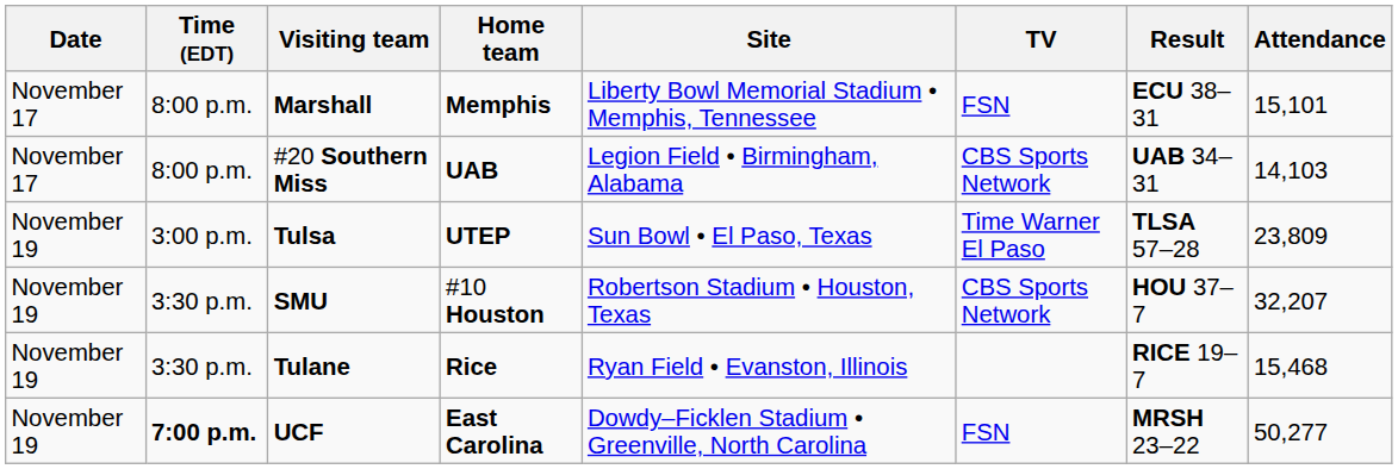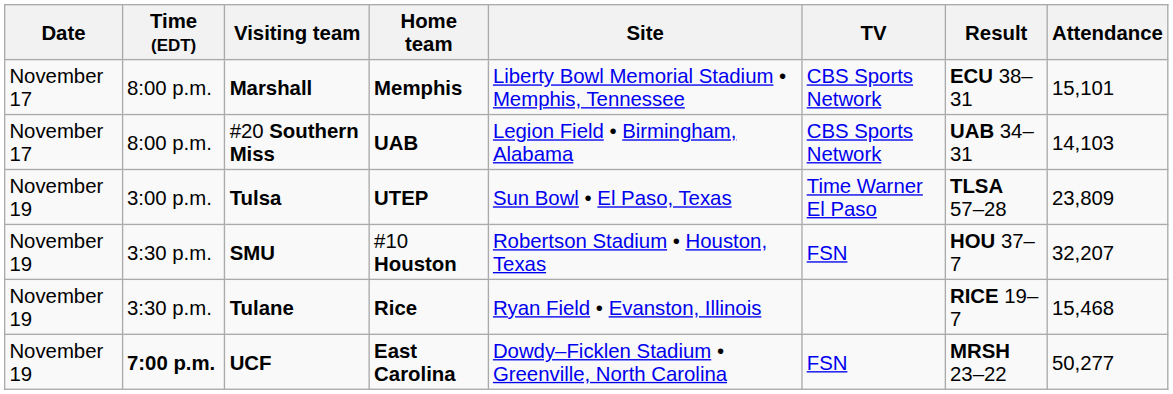 <table class="wikitable" style="font-size:95%;">
 <tr>
 <th>Date</th>
 <th>Time <small>(EDT)</small></th>
 <th>Visiting team</th>
 <th>Home team</th>
 <th>Site</th>
 <th>TV</th>
 <th>Result</th>
 <th>Attendance</th>
 </tr>
 <tr bgcolor=>
 <td>November 17</td>
 <td>8:00 p.m.</td>
 <td><strong>Marshall</strong></td>
 <td><strong>Memphis</strong></td>
 <td><a href='#'>Liberty Bowl Memorial Stadium</a> • <a href='#'>Memphis, Tennessee</a></td>
-<td><a href='#'>FSN</a></td>
+<td><a href='#'>CBS Sports Network</a></td>
 <td><strong>ECU</strong> 38–31</td>
 <td>15,101</td>
 </tr>
 <tr bgcolor=>
 <td>November 17</td>
 <td>8:00 p.m.</td>
 <td>#20 <strong>Southern Miss</strong></td>
 <td><strong>UAB</strong></td>
 <td><a href='#'>Legion Field</a> • <a href='#'>Birmingham, Alabama</a></td>
 <td><a href='#'>CBS Sports Network</a></td>
 <td><strong>UAB</strong> 34–31</td>
 <td>14,103</td>
 </tr>
 <tr bgcolor=>
 <td>November 19</td>
 <td>3:00 p.m.</td>
 <td><strong>Tulsa</strong></td>
 <td><strong>UTEP</strong></td>
 <td><a href='#'>Sun Bowl</a> • <a href='#'>El Paso, Texas</a></td>
 <td><a href='#'>Time Warner El Paso</a></td>
 <td><strong>TLSA</strong> 57–28</td>
 <td>23,809</td>
 </tr>
 <tr bgcolor=>
 <td>November 19</td>
 <td>3:30 p.m.</td>
 <td><strong>SMU</strong></td>
 <td>#10 <strong>Houston</strong></td>
 <td><a href='#'>Robertson Stadium</a> • <a href='#'>Houston, Texas</a></td>
-<td><a href='#'>CBS Sports Network</a></td>
+<td><a href='#'>FSN</a></td>
 <td><strong>HOU</strong> 37–7</td>
 <td>32,207</td>
 </tr>
 <tr bgcolor=>
 <td>November 19</td>
 <td>3:30 p.m.</td>
 <td><strong>Tulane</strong></td>
 <td><strong>Rice</strong></td>
 <td><a href='#'>Ryan Field</a> • <a href='#'>Evanston, Illinois</a></td>
 <td></td>
 <td><strong>RICE</strong> 19–7</td>
 <td>15,468</td>
 </tr>
 <tr bgcolor=>
 <td>November 19</td>
 <td><strong>7:00 p.m.</strong></td>
 <td><strong>UCF</strong></td>
 <td><strong>East Carolina</strong></td>
 <td><a href='#'>Dowdy–Ficklen Stadium</a> • <a href='#'>Greenville, North Carolina</a></td>
 <td><a href='#'>FSN</a></td>
 <td><strong>MRSH</strong> 23–22</td>
 <td>50,277</td>
 </tr>
 </table>
